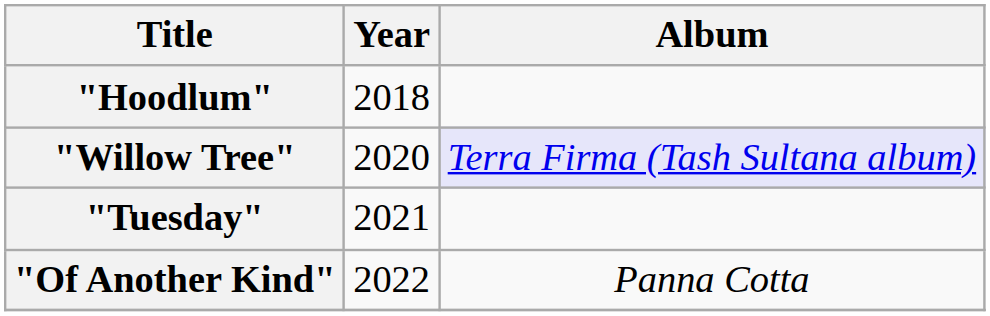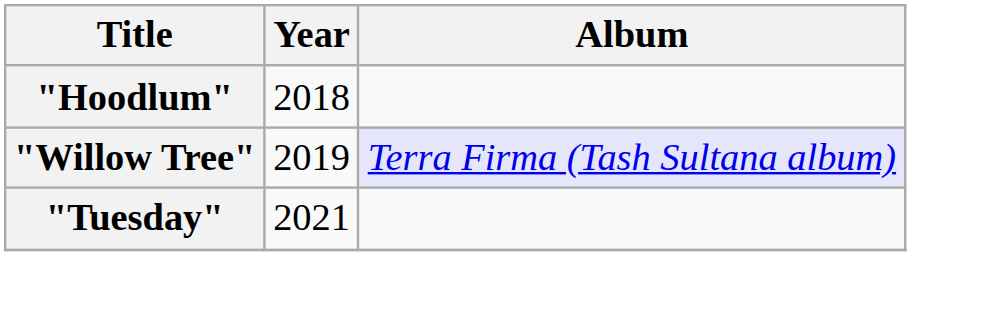 <table class="wikitable plainrowheaders" style="text-align:center;">
 <tr>
 <th>Title</th>
 <th>Year</th>
 <th>Album</th>
 </tr>
 <tr>
 <th scope="row">"Hoodlum"<br></th>
 <td>2018</td>
 <td></td>
 </tr>
 <tr>
 <th scope="row">"Willow Tree"<br></th>
-<td>2020</td>
+<td>2019</td>
 <td style="background: lavender;"><em><a href='#'>Terra Firma (Tash Sultana album)</a></em></td>
 </tr>
 <tr>
 <th scope="row">"Tuesday"<br></th>
 <td>2021</td>
 <td></td>
 </tr>
 <tr>
-<th scope="row">"Of Another Kind"<br></th>
-<td>2022</td>
-<td><em>Panna Cotta</em></td>
-</tr>
-<tr>
 </tr>
 </table>
